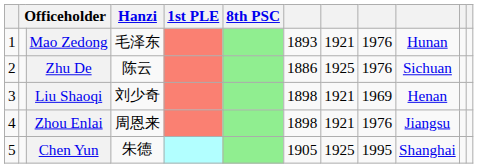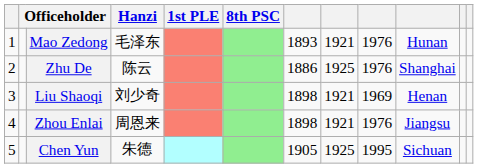 <table class="wikitable sortable" style=text-align:center>
 <tr>
 <th scope=col></th>
 <th scope=col colspan="2">Officeholder</th>
 <th scope=col><a href='#'>Hanzi</a></th>
 <th scope=col><a href='#'>1st PLE</a></th>
 <th scope=col><a href='#'>8th PSC</a></th>
 <th scope=col></th>
 <th scope=col></th>
 <th scope=col></th>
 <th scope=col></th>
 <th scope=col></th>
 <th scope=col  class="unsortable"></th>
 </tr>
 <tr>
 <td>1</td>
 <td></td>
 <th align="center" scope="row" style="font-weight:normal;"><a href='#'>Mao Zedong</a></th>
 <td data-sort-value="4">毛泽东</td>
 <td bgcolor = Salmon></td>
 <td bgcolor = LightGreen></td>
 <td>1893</td>
 <td>1921</td>
 <td>1976</td>
 <td><a href='#'>Hunan</a></td>
 <td></td>
 <td></td>
 </tr>
 <tr>
 <td>2</td>
 <td></td>
 <th align="center" scope="row" style="font-weight:normal;"><a href='#'>Zhu De</a></th>
 <td data-sort-value="122">陈云</td>
 <td bgcolor = Salmon></td>
 <td bgcolor = LightGreen></td>
 <td>1886</td>
 <td>1925</td>
 <td>1976</td>
-<td><a href='#'>Sichuan</a></td>
+<td><a href='#'>Shanghai</a></td>
 <td></td>
 <td></td>
 </tr>
 <tr>
 <td>3</td>
 <td></td>
 <th align="center" scope="row" style="font-weight:normal;"><a href='#'>Liu Shaoqi</a></th>
 <td data-sort-value="4">刘少奇</td>
 <td bgcolor = Salmon></td>
 <td bgcolor = LightGreen></td>
 <td>1898</td>
 <td>1921</td>
 <td>1969</td>
 <td><a href='#'>Henan</a></td>
 <td></td>
 <td></td>
 </tr>
 <tr>
 <td>4</td>
 <td></td>
 <th align="center" scope="row" style="font-weight:normal;"><a href='#'>Zhou Enlai</a></th>
 <td data-sort-value="128">周恩来</td>
 <td bgcolor = Salmon></td>
 <td bgcolor = LightGreen></td>
 <td>1898</td>
 <td>1921</td>
 <td>1976</td>
 <td><a href='#'>Jiangsu</a></td>
 <td></td>
 <td></td>
 </tr>
 <tr>
 <td>5</td>
 <td></td>
 <th align="center" scope="row" style="font-weight:normal;"><a href='#'>Chen Yun</a></th>
 <td data-sort-value="53">朱德</td>
 <td bgcolor = #B2FFFF></td>
 <td bgcolor = LightGreen></td>
 <td>1905</td>
 <td>1925</td>
 <td>1995</td>
-<td><a href='#'>Shanghai</a></td>
+<td><a href='#'>Sichuan</a></td>
 <td></td>
 <td></td>
 </tr>
 </table>
